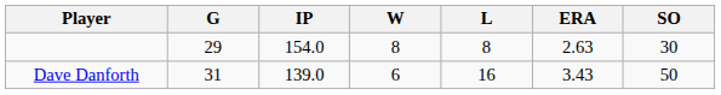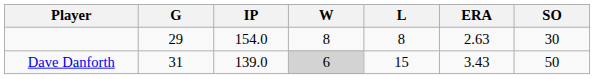 <table class="wikitable sortable">
 <tr>
 <th bgcolor="#DDDDFF" width="16%">Player</th>
 <th bgcolor="#DDDDFF" width="9%">G</th>
 <th bgcolor="#DDDDFF" width="9%">IP</th>
 <th bgcolor="#DDDDFF" width="9%">W</th>
 <th bgcolor="#DDDDFF" width="9%">L</th>
 <th bgcolor="#DDDDFF" width="9%">ERA</th>
 <th bgcolor="#DDDDFF" width="9%">SO</th>
 </tr>
 <tr align="center">
 <td></td>
 <td>29</td>
 <td>154.0</td>
 <td>8</td>
 <td>8</td>
 <td>2.63</td>
 <td>30</td>
 </tr>
 <tr align="center">
 <td><a href='#'>Dave Danforth</a></td>
 <td>31</td>
 <td>139.0</td>
-<td>6</td>
-<td>16</td>
+<td style="background: lightgrey;">6</td>
+<td>15</td>
 <td>3.43</td>
 <td>50</td>
 </tr>
 </table>
